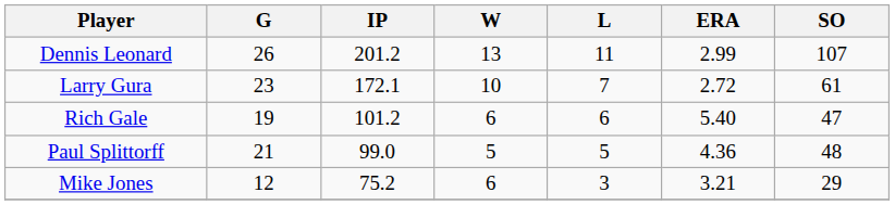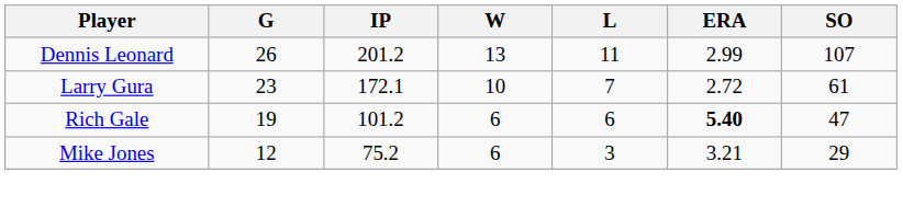 <table class="wikitable sortable">
 <tr>
 <th bgcolor="#DDDDFF" width="16%">Player</th>
 <th bgcolor="#DDDDFF" width="9%">G</th>
 <th bgcolor="#DDDDFF" width="9%">IP</th>
 <th bgcolor="#DDDDFF" width="9%">W</th>
 <th bgcolor="#DDDDFF" width="9%">L</th>
 <th bgcolor="#DDDDFF" width="9%">ERA</th>
 <th bgcolor="#DDDDFF" width="9%">SO</th>
 </tr>
 <tr align="center">
 <td><a href='#'>Dennis Leonard</a></td>
 <td>26</td>
 <td>201.2</td>
 <td>13</td>
 <td>11</td>
 <td>2.99</td>
 <td>107</td>
 </tr>
 <tr align=center>
 <td><a href='#'>Larry Gura</a></td>
 <td>23</td>
 <td>172.1</td>
 <td>10</td>
 <td>7</td>
 <td>2.72</td>
 <td>61</td>
 </tr>
 <tr align=center>
 <td><a href='#'>Rich Gale</a></td>
 <td>19</td>
 <td>101.2</td>
 <td>6</td>
 <td>6</td>
-<td>5.40</td>
+<td><strong>5.40</strong></td>
 <td>47</td>
-</tr>
-<tr align=center>
-<td><a href='#'>Paul Splittorff</a></td>
-<td>21</td>
-<td>99.0</td>
-<td>5</td>
-<td>5</td>
-<td>4.36</td>
-<td>48</td>
 </tr>
 <tr align=center>
 <td><a href='#'>Mike Jones</a></td>
 <td>12</td>
 <td>75.2</td>
 <td>6</td>
 <td>3</td>
 <td>3.21</td>
 <td>29</td>
 </tr>
 <tr align="center">
 </tr>
 </table>
